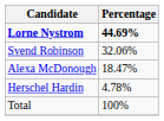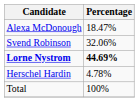 <table class="wikitable">
 <tr>
 <th>Candidate</th>
 <th>Percentage</th>
 </tr>
 <tr>
-<td><strong><a href='#'>Lorne Nystrom</a></strong></td>
-<td><strong>44.69%</strong></td>
+<td><a href='#'>Alexa McDonough</a></td>
+<td>18.47%</td>
 </tr>
 <tr>
 <td><a href='#'>Svend Robinson</a></td>
 <td>32.06%</td>
 </tr>
 <tr>
-<td><a href='#'>Alexa McDonough</a></td>
-<td>18.47%</td>
+<td><strong><a href='#'>Lorne Nystrom</a></strong></td>
+<td><strong>44.69%</strong></td>
 </tr>
 <tr>
 <td><a href='#'>Herschel Hardin</a></td>
 <td>4.78%</td>
 </tr>
 <tr>
 <td>Total</td>
 <td>100%</td>
 </tr>
 <tr>
 </tr>
 </table>
